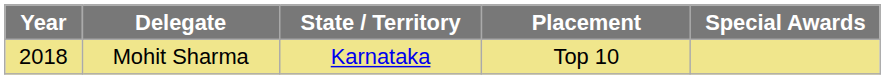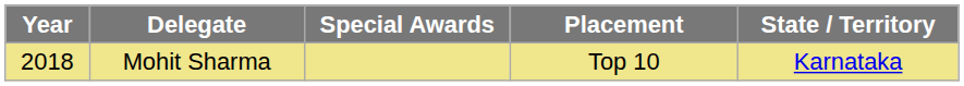 <table class="wikitable sortable" style="font-size: 95%; text-align:center">
 <tr>
 <th width="70" style="background-color:#787878;color:#FFFFFF;">Year</th>
 <th width="250" style="background-color:#787878;color:#FFFFFF;">Delegate</th>
+<th width="250" style="background-color:#787878;color:#FFFFFF;">Special Awards</th>
+<th width="250" style="background-color:#787878;color:#FFFFFF;">Placement</th>
 <th width="250" style="background-color:#787878;color:#FFFFFF;">State / Territory</th>
-<th width="250" style="background-color:#787878;color:#FFFFFF;">Placement</th>
-<th width="250" style="background-color:#787878;color:#FFFFFF;">Special Awards</th>
 </tr>
 <tr style="background:khaki;">
 <td> 2018</td>
 <td>Mohit Sharma</td>
+<td></td>
+<td>Top 10</td>
 <td><a href='#'>Karnataka</a></td>
-<td>Top 10</td>
-<td></td>
 </tr>
 </table>
